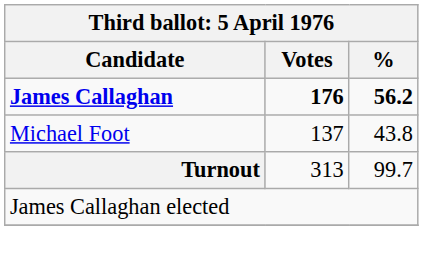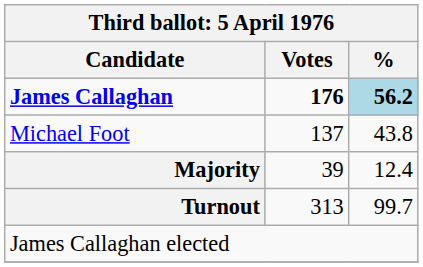 <table class="wikitable" style="font-size:95%;">
 <tr>
 <th colspan="3">Third ballot: 5 April 1976</th>
 </tr>
 <tr>
 <th style="width: 170px">Candidate</th>
 <th style="width: 50px">Votes</th>
 <th style="width: 40px">%</th>
 </tr>
 <tr>
 <td style="width: 170px"><strong><a href='#'>James Callaghan</a></strong></td>
 <td align="right"><strong>176</strong></td>
-<td align="right"><strong>56.2</strong></td>
+<td align="right" style="background: lightblue;"><strong>56.2</strong></td>
 </tr>
 <tr>
 <td style="width: 170px"><a href='#'>Michael Foot</a></td>
 <td align="right">137</td>
 <td align="right">43.8</td>
+</tr>
+<tr>
+<th style="text-align:right">Majority</th>
+<td align="right">39</td>
+<td align="right">12.4</td>
 </tr>
 <tr>
 <th style="text-align:right">Turnout</th>
 <td align="right">313</td>
 <td align="right">99.7</td>
 </tr>
 <tr>
 <td colspan="3">James Callaghan elected</td>
 </tr>
 <tr>
 </tr>
 </table>
